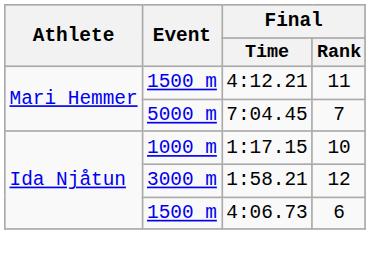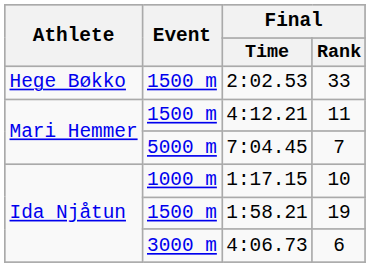 <table class="wikitable" style="font-size:90%">
 <tr>
 <th rowspan=2>Athlete</th>
 <th rowspan=2>Event</th>
 <th colspan=2>Final</th>
 </tr>
 <tr style="font-size:95%">
 <th>Time</th>
 <th>Rank</th>
+</tr>
+<tr align=center>
+<td align=left><a href='#'>Hege Bøkko</a></td>
+<td align=left><a href='#'>1500 m</a></td>
+<td>2:02.53</td>
+<td>33</td>
 </tr>
 <tr align=center>
 <td align=left rowspan=2><a href='#'>Mari Hemmer</a></td>
 <td align=left><a href='#'>1500 m</a></td>
 <td>4:12.21</td>
 <td>11</td>
 </tr>
 <tr align=center>
 <td align=left><a href='#'>5000 m</a></td>
 <td>7:04.45</td>
 <td>7</td>
 </tr>
 <tr align=center>
 <td align=left rowspan=3><a href='#'>Ida Njåtun</a></td>
 <td align=left><a href='#'>1000 m</a></td>
 <td>1:17.15</td>
 <td>10</td>
 </tr>
 <tr align=center>
-<td align=left><a href='#'>3000 m</a></td>
+<td align=left><a href='#'>1500 m</a></td>
 <td>1:58.21</td>
-<td>12</td>
+<td>19</td>
 </tr>
 <tr align=center>
-<td align=left><a href='#'>1500 m</a></td>
+<td align=left><a href='#'>3000 m</a></td>
 <td>4:06.73</td>
 <td>6</td>
 </tr>
 </table>
